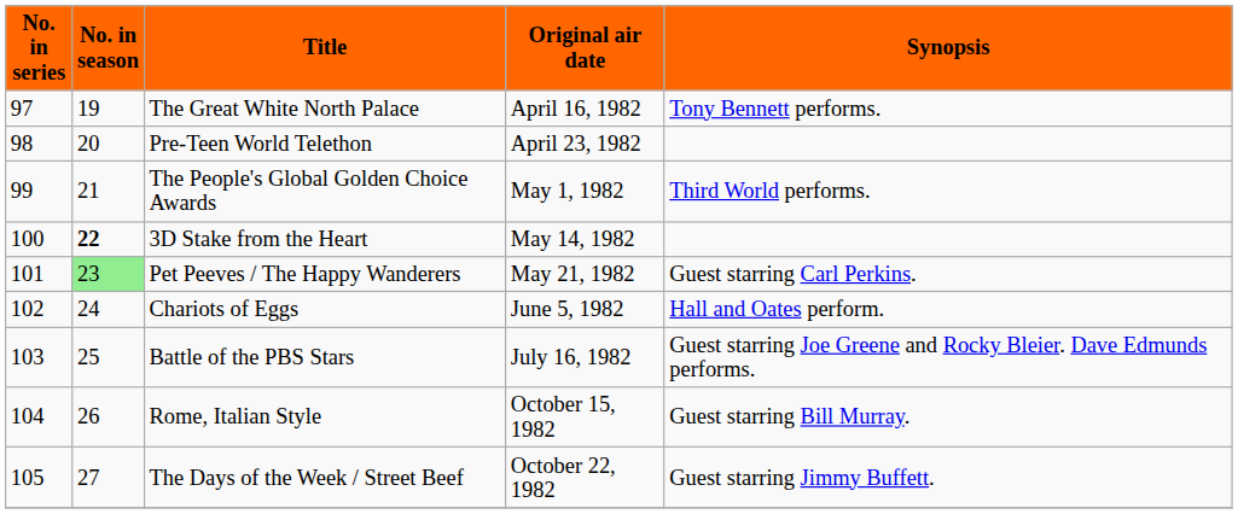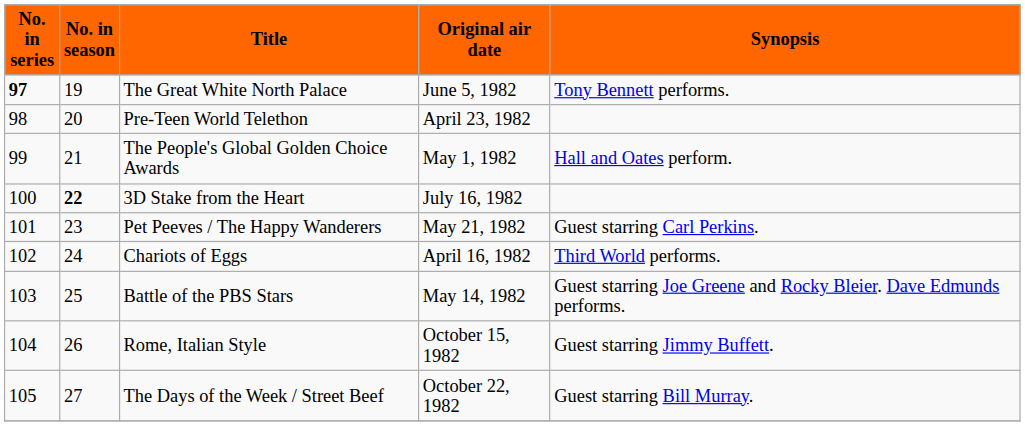 <table class="wikitable" style="width:100%; margin:auto;">
 <tr style="color:black">
 <th scope="col" style="background: #FF6600;">No. in<br> series</th>
 <th scope="col" style="background: #FF6600;">No. in<br> season</th>
 <th scope="col" style="background: #FF6600;">Title</th>
 <th scope="col" style="background: #FF6600;">Original air date</th>
 <th scope="col" style="background: #FF6600;">Synopsis</th>
 </tr>
 <tr>
-<td>97</td>
+<td><strong>97</strong></td>
 <td>19</td>
 <td>The Great White North Palace</td>
-<td>April 16, 1982</td>
+<td>June 5, 1982</td>
 <td><a href='#'>Tony Bennett</a> performs.</td>
 </tr>
 <tr>
 <td>98</td>
 <td>20</td>
 <td>Pre-Teen World Telethon</td>
 <td>April 23, 1982</td>
 <td></td>
 </tr>
 <tr>
 <td>99</td>
 <td>21</td>
 <td>The People's Global Golden Choice Awards</td>
 <td>May 1, 1982</td>
-<td><a href='#'>Third World</a> performs.</td>
+<td><a href='#'>Hall and Oates</a> perform.</td>
 </tr>
 <tr>
 <td>100</td>
 <td><strong>22</strong></td>
 <td>3D Stake from the Heart</td>
-<td>May 14, 1982</td>
+<td>July 16, 1982</td>
 <td></td>
 </tr>
 <tr>
 <td>101</td>
-<td style="background: lightgreen;">23</td>
+<td>23</td>
 <td>Pet Peeves / The Happy Wanderers</td>
 <td>May 21, 1982</td>
 <td>Guest starring <a href='#'>Carl Perkins</a>.</td>
 </tr>
 <tr>
 <td>102</td>
 <td>24</td>
 <td>Chariots of Eggs</td>
-<td>June 5, 1982</td>
-<td><a href='#'>Hall and Oates</a> perform.</td>
+<td>April 16, 1982</td>
+<td><a href='#'>Third World</a> performs.</td>
 </tr>
 <tr>
 <td>103</td>
 <td>25</td>
 <td>Battle of the PBS Stars</td>
-<td>July 16, 1982</td>
+<td>May 14, 1982</td>
 <td>Guest starring <a href='#'>Joe Greene</a> and <a href='#'>Rocky Bleier</a>. <a href='#'>Dave Edmunds</a> performs.</td>
 </tr>
 <tr>
 <td>104</td>
 <td>26</td>
 <td>Rome, Italian Style</td>
 <td>October 15, 1982</td>
-<td>Guest starring <a href='#'>Bill Murray</a>.</td>
+<td>Guest starring <a href='#'>Jimmy Buffett</a>.</td>
 </tr>
 <tr>
 <td>105</td>
 <td>27</td>
 <td>The Days of the Week / Street Beef</td>
 <td>October 22, 1982</td>
-<td>Guest starring <a href='#'>Jimmy Buffett</a>.</td>
+<td>Guest starring <a href='#'>Bill Murray</a>.</td>
 </tr>
 <tr>
 </tr>
 </table>
